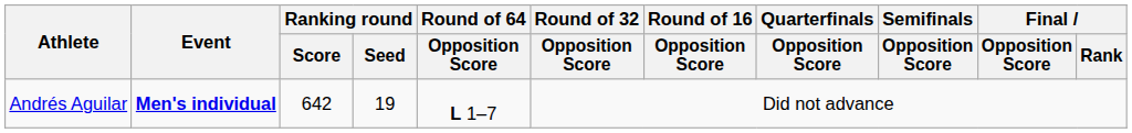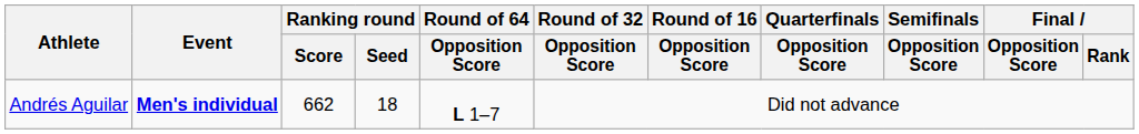 <table class="wikitable" style="font-size:90%">
 <tr>
 <th rowspan=2>Athlete</th>
 <th rowspan=2>Event</th>
 <th colspan="2">Ranking round</th>
 <th>Round of 64</th>
 <th>Round of 32</th>
 <th>Round of 16</th>
 <th>Quarterfinals</th>
 <th>Semifinals</th>
 <th colspan="2">Final / </th>
 </tr>
 <tr style="font-size:95%">
 <th>Score</th>
 <th>Seed</th>
 <th>Opposition<br>Score</th>
 <th>Opposition<br>Score</th>
 <th>Opposition<br>Score</th>
 <th>Opposition<br>Score</th>
 <th>Opposition<br>Score</th>
 <th>Opposition<br>Score</th>
 <th>Rank</th>
 </tr>
 <tr align=center>
 <td align=left><a href='#'>Andrés Aguilar</a></td>
 <td align=left><strong><a href='#'>Men's individual</a></strong></td>
-<td>642</td>
-<td>19</td>
+<td>662</td>
+<td>18</td>
 <td><br><strong>L</strong> 1–7</td>
 <td colspan=6>Did not advance</td>
 </tr>
 </table>
